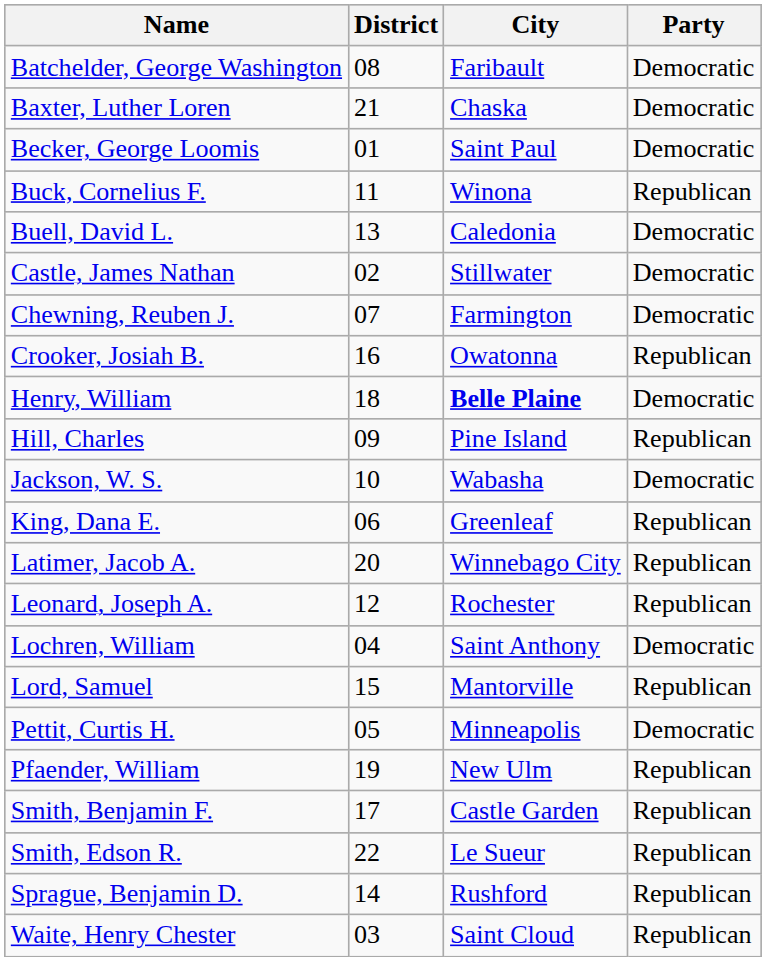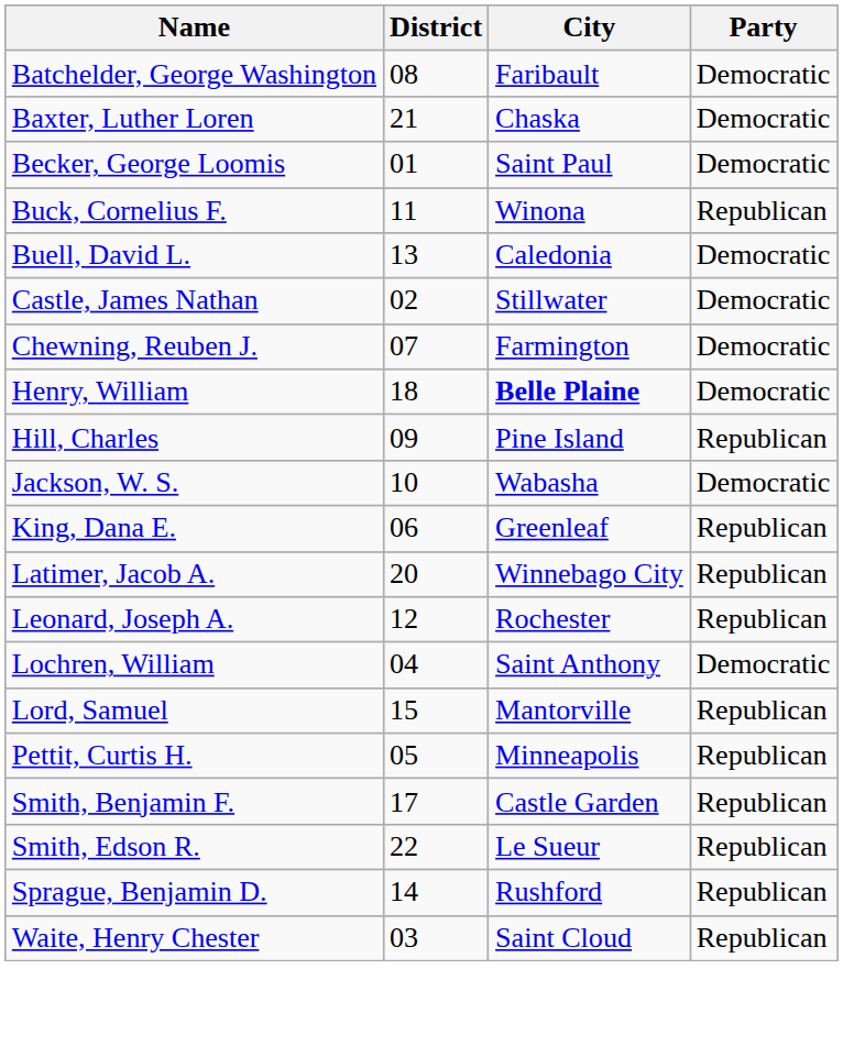 <table class="wikitable sortable">
 <tr>
 <th>Name</th>
 <th>District</th>
 <th>City</th>
 <th>Party</th>
 </tr>
 <tr>
 <td><a href='#'>Batchelder, George Washington</a></td>
 <td>08</td>
 <td><a href='#'>Faribault</a></td>
 <td>Democratic</td>
 </tr>
 <tr>
 <td><a href='#'>Baxter, Luther Loren</a></td>
 <td>21</td>
 <td><a href='#'>Chaska</a></td>
 <td>Democratic</td>
 </tr>
 <tr>
 <td><a href='#'>Becker, George Loomis</a></td>
 <td>01</td>
 <td><a href='#'>Saint Paul</a></td>
 <td>Democratic</td>
 </tr>
 <tr>
 <td><a href='#'>Buck, Cornelius F.</a></td>
 <td>11</td>
 <td><a href='#'>Winona</a></td>
 <td>Republican</td>
 </tr>
 <tr>
 <td><a href='#'>Buell, David L.</a></td>
 <td>13</td>
 <td><a href='#'>Caledonia</a></td>
 <td>Democratic</td>
 </tr>
 <tr>
 <td><a href='#'>Castle, James Nathan</a></td>
 <td>02</td>
 <td><a href='#'>Stillwater</a></td>
 <td>Democratic</td>
 </tr>
 <tr>
 <td><a href='#'>Chewning, Reuben J.</a></td>
 <td>07</td>
 <td><a href='#'>Farmington</a></td>
 <td>Democratic</td>
-</tr>
-<tr>
-<td><a href='#'>Crooker, Josiah B.</a></td>
-<td>16</td>
-<td><a href='#'>Owatonna</a></td>
-<td>Republican</td>
 </tr>
 <tr>
 <td><a href='#'>Henry, William</a></td>
 <td>18</td>
 <td><strong><a href='#'>Belle Plaine</a></strong></td>
 <td>Democratic</td>
 </tr>
 <tr>
 <td><a href='#'>Hill, Charles</a></td>
 <td>09</td>
 <td><a href='#'>Pine Island</a></td>
 <td>Republican</td>
 </tr>
 <tr>
 <td><a href='#'>Jackson, W. S.</a></td>
 <td>10</td>
 <td><a href='#'>Wabasha</a></td>
 <td>Democratic</td>
 </tr>
 <tr>
 <td><a href='#'>King, Dana E.</a></td>
 <td>06</td>
 <td><a href='#'>Greenleaf</a></td>
 <td>Republican</td>
 </tr>
 <tr>
 <td><a href='#'>Latimer, Jacob A.</a></td>
 <td>20</td>
 <td><a href='#'>Winnebago City</a></td>
 <td>Republican</td>
 </tr>
 <tr>
 <td><a href='#'>Leonard, Joseph A.</a></td>
 <td>12</td>
 <td><a href='#'>Rochester</a></td>
 <td>Republican</td>
 </tr>
 <tr>
 <td><a href='#'>Lochren, William</a></td>
 <td>04</td>
 <td><a href='#'>Saint Anthony</a></td>
 <td>Democratic</td>
 </tr>
 <tr>
 <td><a href='#'>Lord, Samuel</a></td>
 <td>15</td>
 <td><a href='#'>Mantorville</a></td>
 <td>Republican</td>
 </tr>
 <tr>
 <td><a href='#'>Pettit, Curtis H.</a></td>
 <td>05</td>
 <td><a href='#'>Minneapolis</a></td>
-<td>Democratic</td>
-</tr>
-<tr>
-<td><a href='#'>Pfaender, William</a></td>
-<td>19</td>
-<td><a href='#'>New Ulm</a></td>
 <td>Republican</td>
 </tr>
 <tr>
 <td><a href='#'>Smith, Benjamin F.</a></td>
 <td>17</td>
 <td><a href='#'>Castle Garden</a></td>
 <td>Republican</td>
 </tr>
 <tr>
 <td><a href='#'>Smith, Edson R.</a></td>
 <td>22</td>
 <td><a href='#'>Le Sueur</a></td>
 <td>Republican</td>
 </tr>
 <tr>
 <td><a href='#'>Sprague, Benjamin D.</a></td>
 <td>14</td>
 <td><a href='#'>Rushford</a></td>
 <td>Republican</td>
 </tr>
 <tr>
 <td><a href='#'>Waite, Henry Chester</a></td>
 <td>03</td>
 <td><a href='#'>Saint Cloud</a></td>
 <td>Republican</td>
 </tr>
 </table>
